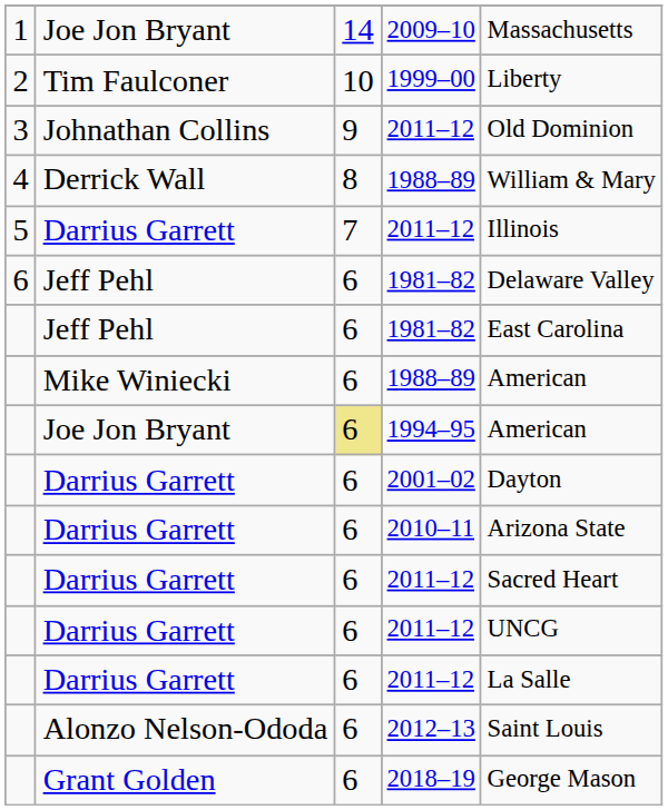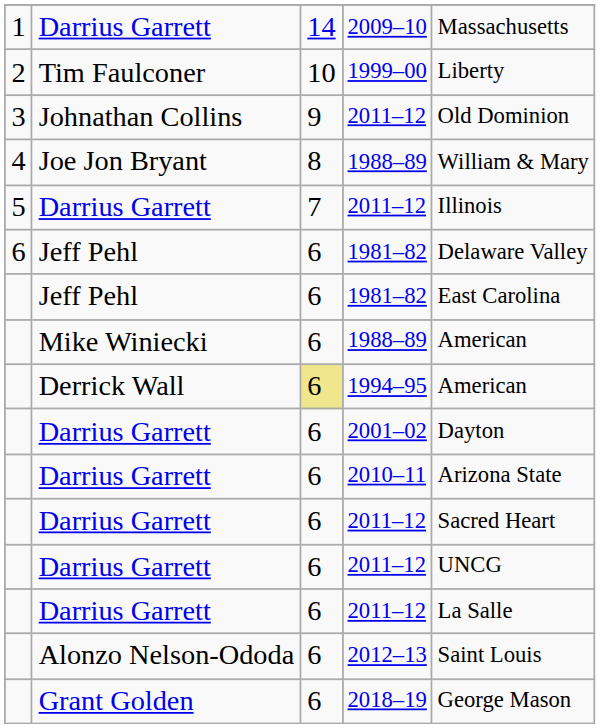 <table class="wikitable">
 <tr>
 </tr>
 <tr>
 <td>1</td>
-<td>Joe Jon Bryant</td>
+<td><a href='#'>Darrius Garrett</a></td>
 <td><a href='#'>14</a></td>
 <td style="font-size:80%;"><a href='#'>2009–10</a></td>
 <td style="font-size:80%;">Massachusetts</td>
 </tr>
 <tr>
 <td>2</td>
 <td>Tim Faulconer</td>
 <td>10</td>
 <td style="font-size:80%;"><a href='#'>1999–00</a></td>
 <td style="font-size:80%;">Liberty</td>
 </tr>
 <tr>
 <td>3</td>
 <td>Johnathan Collins</td>
 <td>9</td>
 <td style="font-size:80%;"><a href='#'>2011–12</a></td>
 <td style="font-size:80%;">Old Dominion</td>
 </tr>
 <tr>
 <td>4</td>
-<td>Derrick Wall</td>
+<td>Joe Jon Bryant</td>
 <td>8</td>
 <td style="font-size:80%;"><a href='#'>1988–89</a></td>
 <td style="font-size:80%;">William & Mary</td>
 </tr>
 <tr>
 <td>5</td>
 <td><a href='#'>Darrius Garrett</a></td>
 <td>7</td>
 <td style="font-size:80%;"><a href='#'>2011–12</a></td>
 <td style="font-size:80%;">Illinois</td>
 </tr>
 <tr>
 <td>6</td>
 <td>Jeff Pehl</td>
 <td>6</td>
 <td style="font-size:80%;"><a href='#'>1981–82</a></td>
 <td style="font-size:80%;">Delaware Valley</td>
 </tr>
 <tr>
 <td></td>
 <td>Jeff Pehl</td>
 <td>6</td>
 <td style="font-size:80%;"><a href='#'>1981–82</a></td>
 <td style="font-size:80%;">East Carolina</td>
 </tr>
 <tr>
 <td></td>
 <td>Mike Winiecki</td>
 <td>6</td>
 <td style="font-size:80%;"><a href='#'>1988–89</a></td>
 <td style="font-size:80%;">American</td>
 </tr>
 <tr>
 <td></td>
-<td>Joe Jon Bryant</td>
+<td>Derrick Wall</td>
 <td style="background: khaki;">6</td>
 <td style="font-size:80%;"><a href='#'>1994–95</a></td>
 <td style="font-size:80%;">American</td>
 </tr>
 <tr>
 <td></td>
 <td><a href='#'>Darrius Garrett</a></td>
 <td>6</td>
 <td style="font-size:80%;"><a href='#'>2001–02</a></td>
 <td style="font-size:80%;">Dayton</td>
 </tr>
 <tr>
 <td></td>
 <td><a href='#'>Darrius Garrett</a></td>
 <td>6</td>
 <td style="font-size:80%;"><a href='#'>2010–11</a></td>
 <td style="font-size:80%;">Arizona State</td>
 </tr>
 <tr>
 <td></td>
 <td><a href='#'>Darrius Garrett</a></td>
 <td>6</td>
 <td style="font-size:80%;"><a href='#'>2011–12</a></td>
 <td style="font-size:80%;">Sacred Heart</td>
 </tr>
 <tr>
 <td></td>
 <td><a href='#'>Darrius Garrett</a></td>
 <td>6</td>
 <td style="font-size:80%;"><a href='#'>2011–12</a></td>
 <td style="font-size:80%;">UNCG</td>
 </tr>
 <tr>
 <td></td>
 <td><a href='#'>Darrius Garrett</a></td>
 <td>6</td>
 <td style="font-size:80%;"><a href='#'>2011–12</a></td>
 <td style="font-size:80%;">La Salle</td>
 </tr>
 <tr>
 <td></td>
 <td>Alonzo Nelson-Ododa</td>
 <td>6</td>
 <td style="font-size:80%;"><a href='#'>2012–13</a></td>
 <td style="font-size:80%;">Saint Louis</td>
 </tr>
 <tr>
 <td></td>
 <td><a href='#'>Grant Golden</a></td>
 <td>6</td>
 <td style="font-size:80%;"><a href='#'>2018–19</a></td>
 <td style="font-size:80%;">George Mason</td>
 </tr>
 </table>
